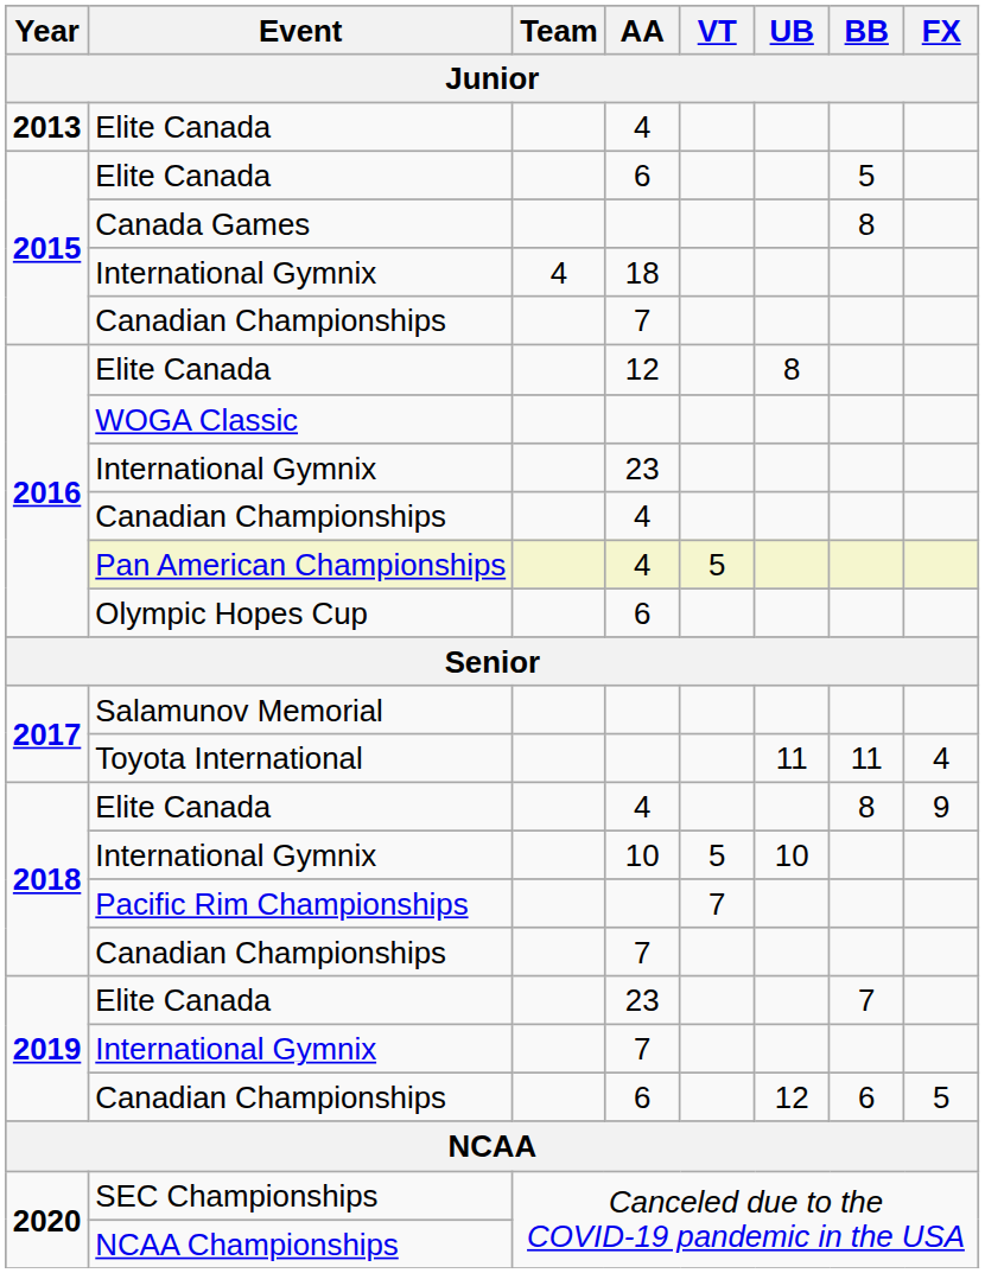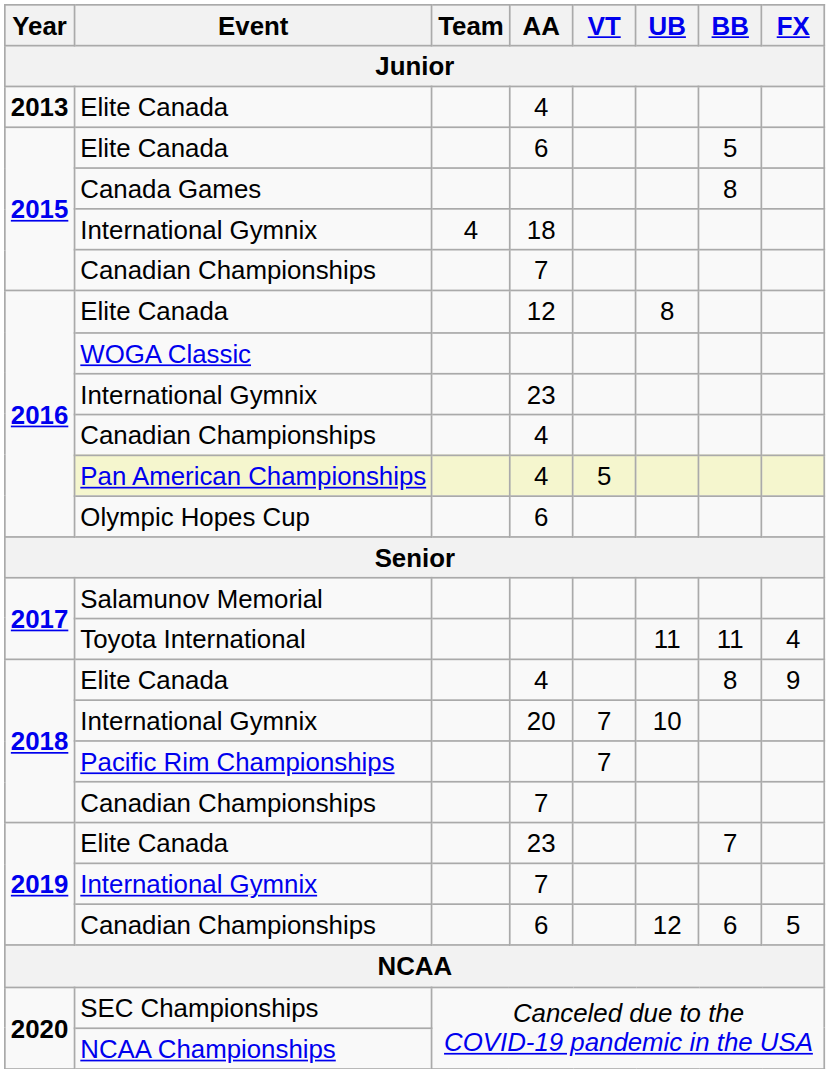 <table class="wikitable" style="text-align:center; font-size:95%;">
 <tr>
 <th align=center>Year</th>
 <th align=center>Event</th>
 <th style="width:30px;">Team</th>
 <th style="width:30px;">AA</th>
 <th style="width:30px;"><a href='#'>VT</a></th>
 <th style="width:30px;"><a href='#'>UB</a></th>
 <th style="width:30px;"><a href='#'>BB</a></th>
 <th style="width:30px;"><a href='#'>FX</a></th>
 </tr>
 <tr>
 <th colspan="8"><strong>Junior</strong></th>
 </tr>
 <tr>
 <td rowspan="1"><strong>2013</strong></td>
 <td align=left>Elite Canada</td>
 <td></td>
 <td>4</td>
 <td></td>
 <td></td>
 <td></td>
 <td></td>
 </tr>
 <tr>
 <td rowspan="4"><strong><a href='#'>2015</a></strong></td>
 <td align=left>Elite Canada</td>
 <td></td>
 <td>6</td>
 <td></td>
 <td></td>
 <td>5</td>
 <td></td>
 </tr>
 <tr>
 <td align=left>Canada Games</td>
 <td></td>
 <td></td>
 <td></td>
 <td></td>
 <td>8</td>
 <td></td>
 </tr>
 <tr>
 <td align=left>International Gymnix</td>
 <td>4</td>
 <td>18</td>
 <td></td>
 <td></td>
 <td></td>
 <td></td>
 </tr>
 <tr>
 <td align=left>Canadian Championships</td>
 <td></td>
 <td>7</td>
 <td></td>
 <td></td>
 <td></td>
 <td></td>
 </tr>
 <tr>
 <td rowspan="6"><strong><a href='#'>2016</a></strong></td>
 <td align=left>Elite Canada</td>
 <td></td>
 <td>12</td>
 <td></td>
 <td>8</td>
 <td></td>
 <td></td>
 </tr>
 <tr>
 <td align=left><a href='#'>WOGA Classic</a></td>
 <td></td>
 <td></td>
 <td></td>
 <td></td>
 <td></td>
 <td></td>
 </tr>
 <tr>
 <td align=left>International Gymnix</td>
 <td></td>
 <td>23</td>
 <td></td>
 <td></td>
 <td></td>
 <td></td>
 </tr>
 <tr>
 <td align=left>Canadian Championships</td>
 <td></td>
 <td>4</td>
 <td></td>
 <td></td>
 <td></td>
 <td></td>
 </tr>
 <tr bgcolor=#F5F6CE>
 <td align=left><a href='#'>Pan American Championships</a></td>
 <td></td>
 <td>4</td>
 <td>5</td>
 <td></td>
 <td></td>
 <td></td>
 </tr>
 <tr>
 <td align=left>Olympic Hopes Cup</td>
 <td></td>
 <td>6</td>
 <td></td>
 <td></td>
 <td></td>
 <td></td>
 </tr>
 <tr>
 <th colspan="8"><strong>Senior</strong></th>
 </tr>
 <tr>
 <td rowspan="2"><strong><a href='#'>2017</a></strong></td>
 <td align=left>Salamunov Memorial</td>
 <td></td>
 <td></td>
 <td></td>
 <td></td>
 <td></td>
 <td></td>
 </tr>
 <tr>
 <td align=left>Toyota International</td>
 <td></td>
 <td></td>
 <td></td>
 <td>11</td>
 <td>11</td>
 <td>4</td>
 </tr>
 <tr>
 <td rowspan="4"><strong><a href='#'>2018</a></strong></td>
 <td align=left>Elite Canada</td>
 <td></td>
 <td>4</td>
 <td></td>
 <td></td>
 <td>8</td>
 <td>9</td>
 </tr>
 <tr>
 <td align=left>International Gymnix</td>
 <td></td>
-<td>10</td>
-<td>5</td>
+<td>20</td>
+<td>7</td>
 <td>10</td>
 <td></td>
 <td></td>
 </tr>
 <tr>
 <td align=left><a href='#'>Pacific Rim Championships</a></td>
 <td></td>
 <td></td>
 <td>7</td>
 <td></td>
 <td></td>
 <td></td>
 </tr>
 <tr>
 <td align=left>Canadian Championships</td>
 <td></td>
 <td>7</td>
 <td></td>
 <td></td>
 <td></td>
 <td></td>
 </tr>
 <tr>
 <td rowspan="3"><strong><a href='#'>2019</a></strong></td>
 <td align=left>Elite Canada</td>
 <td></td>
 <td>23</td>
 <td></td>
 <td></td>
 <td>7</td>
 <td></td>
 </tr>
 <tr>
 <td align=left><a href='#'>International Gymnix</a></td>
 <td></td>
 <td>7</td>
 <td></td>
 <td></td>
 <td></td>
 <td></td>
 </tr>
 <tr>
 <td align=left>Canadian Championships</td>
 <td></td>
 <td>6</td>
 <td></td>
 <td>12</td>
 <td>6</td>
 <td>5</td>
 </tr>
 <tr>
 <th colspan="8"><strong>NCAA</strong></th>
 </tr>
 <tr>
 <td rowspan="2"><strong>2020</strong></td>
 <td align=left>SEC Championships</td>
 <td rowspan="2" colspan="6" align=center><em>Canceled due to the<br><a href='#'>COVID-19 pandemic in the USA</a></em> </td>
 </tr>
 <tr>
 <td align=left><a href='#'>NCAA Championships</a></td>
 </tr>
 </table>
